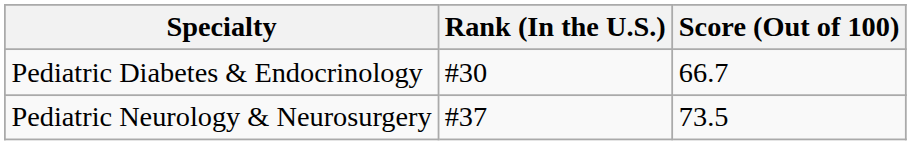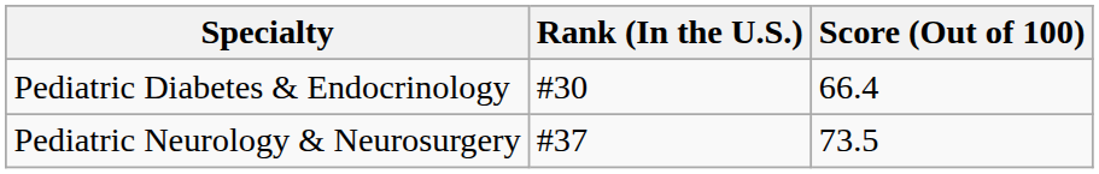 <table class="wikitable">
 <tr>
 <th>Specialty</th>
 <th>Rank (In the U.S.)</th>
 <th>Score (Out of 100)</th>
 </tr>
 <tr>
 <td>Pediatric Diabetes & Endocrinology</td>
 <td>#30</td>
-<td>66.7</td>
+<td>66.4</td>
 </tr>
 <tr>
 <td>Pediatric Neurology & Neurosurgery</td>
 <td>#37</td>
 <td>73.5</td>
 </tr>
 </table>
